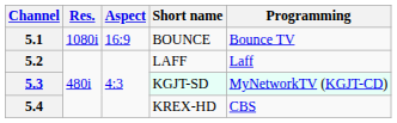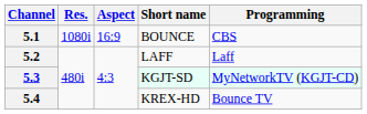 <table class="wikitable">
 <tr>
 <th scope = "col"><a href='#'>Channel</a></th>
 <th scope = "col"><a href='#'>Res.</a></th>
 <th scope = "col"><a href='#'>Aspect</a></th>
 <th scope = "col">Short name</th>
 <th scope = "col">Programming</th>
 </tr>
 <tr>
 <th scope = "row">5.1</th>
 <td><a href='#'>1080i</a></td>
 <td><a href='#'>16:9</a></td>
 <td>BOUNCE</td>
-<td><a href='#'>Bounce TV</a></td>
+<td><a href='#'>CBS</a></td>
 </tr>
 <tr>
 <th scope = "row">5.2</th>
 <td rowspan=3><a href='#'>480i</a></td>
 <td rowspan=3><a href='#'>4:3</a></td>
 <td>LAFF</td>
 <td><a href='#'>Laff</a></td>
 </tr>
 <tr>
 <th scope = "row"><a href='#'>5.3</a></th>
 <td style="background-color: #E6FFF7;">KGJT-SD</td>
 <td style="background-color: #E6FFF7;"><a href='#'>MyNetworkTV</a> (<a href='#'>KGJT-CD</a>)</td>
 </tr>
 <tr>
 <th scope = "row">5.4</th>
 <td>KREX-HD</td>
-<td><a href='#'>CBS</a></td>
+<td><a href='#'>Bounce TV</a></td>
 </tr>
 </table>
